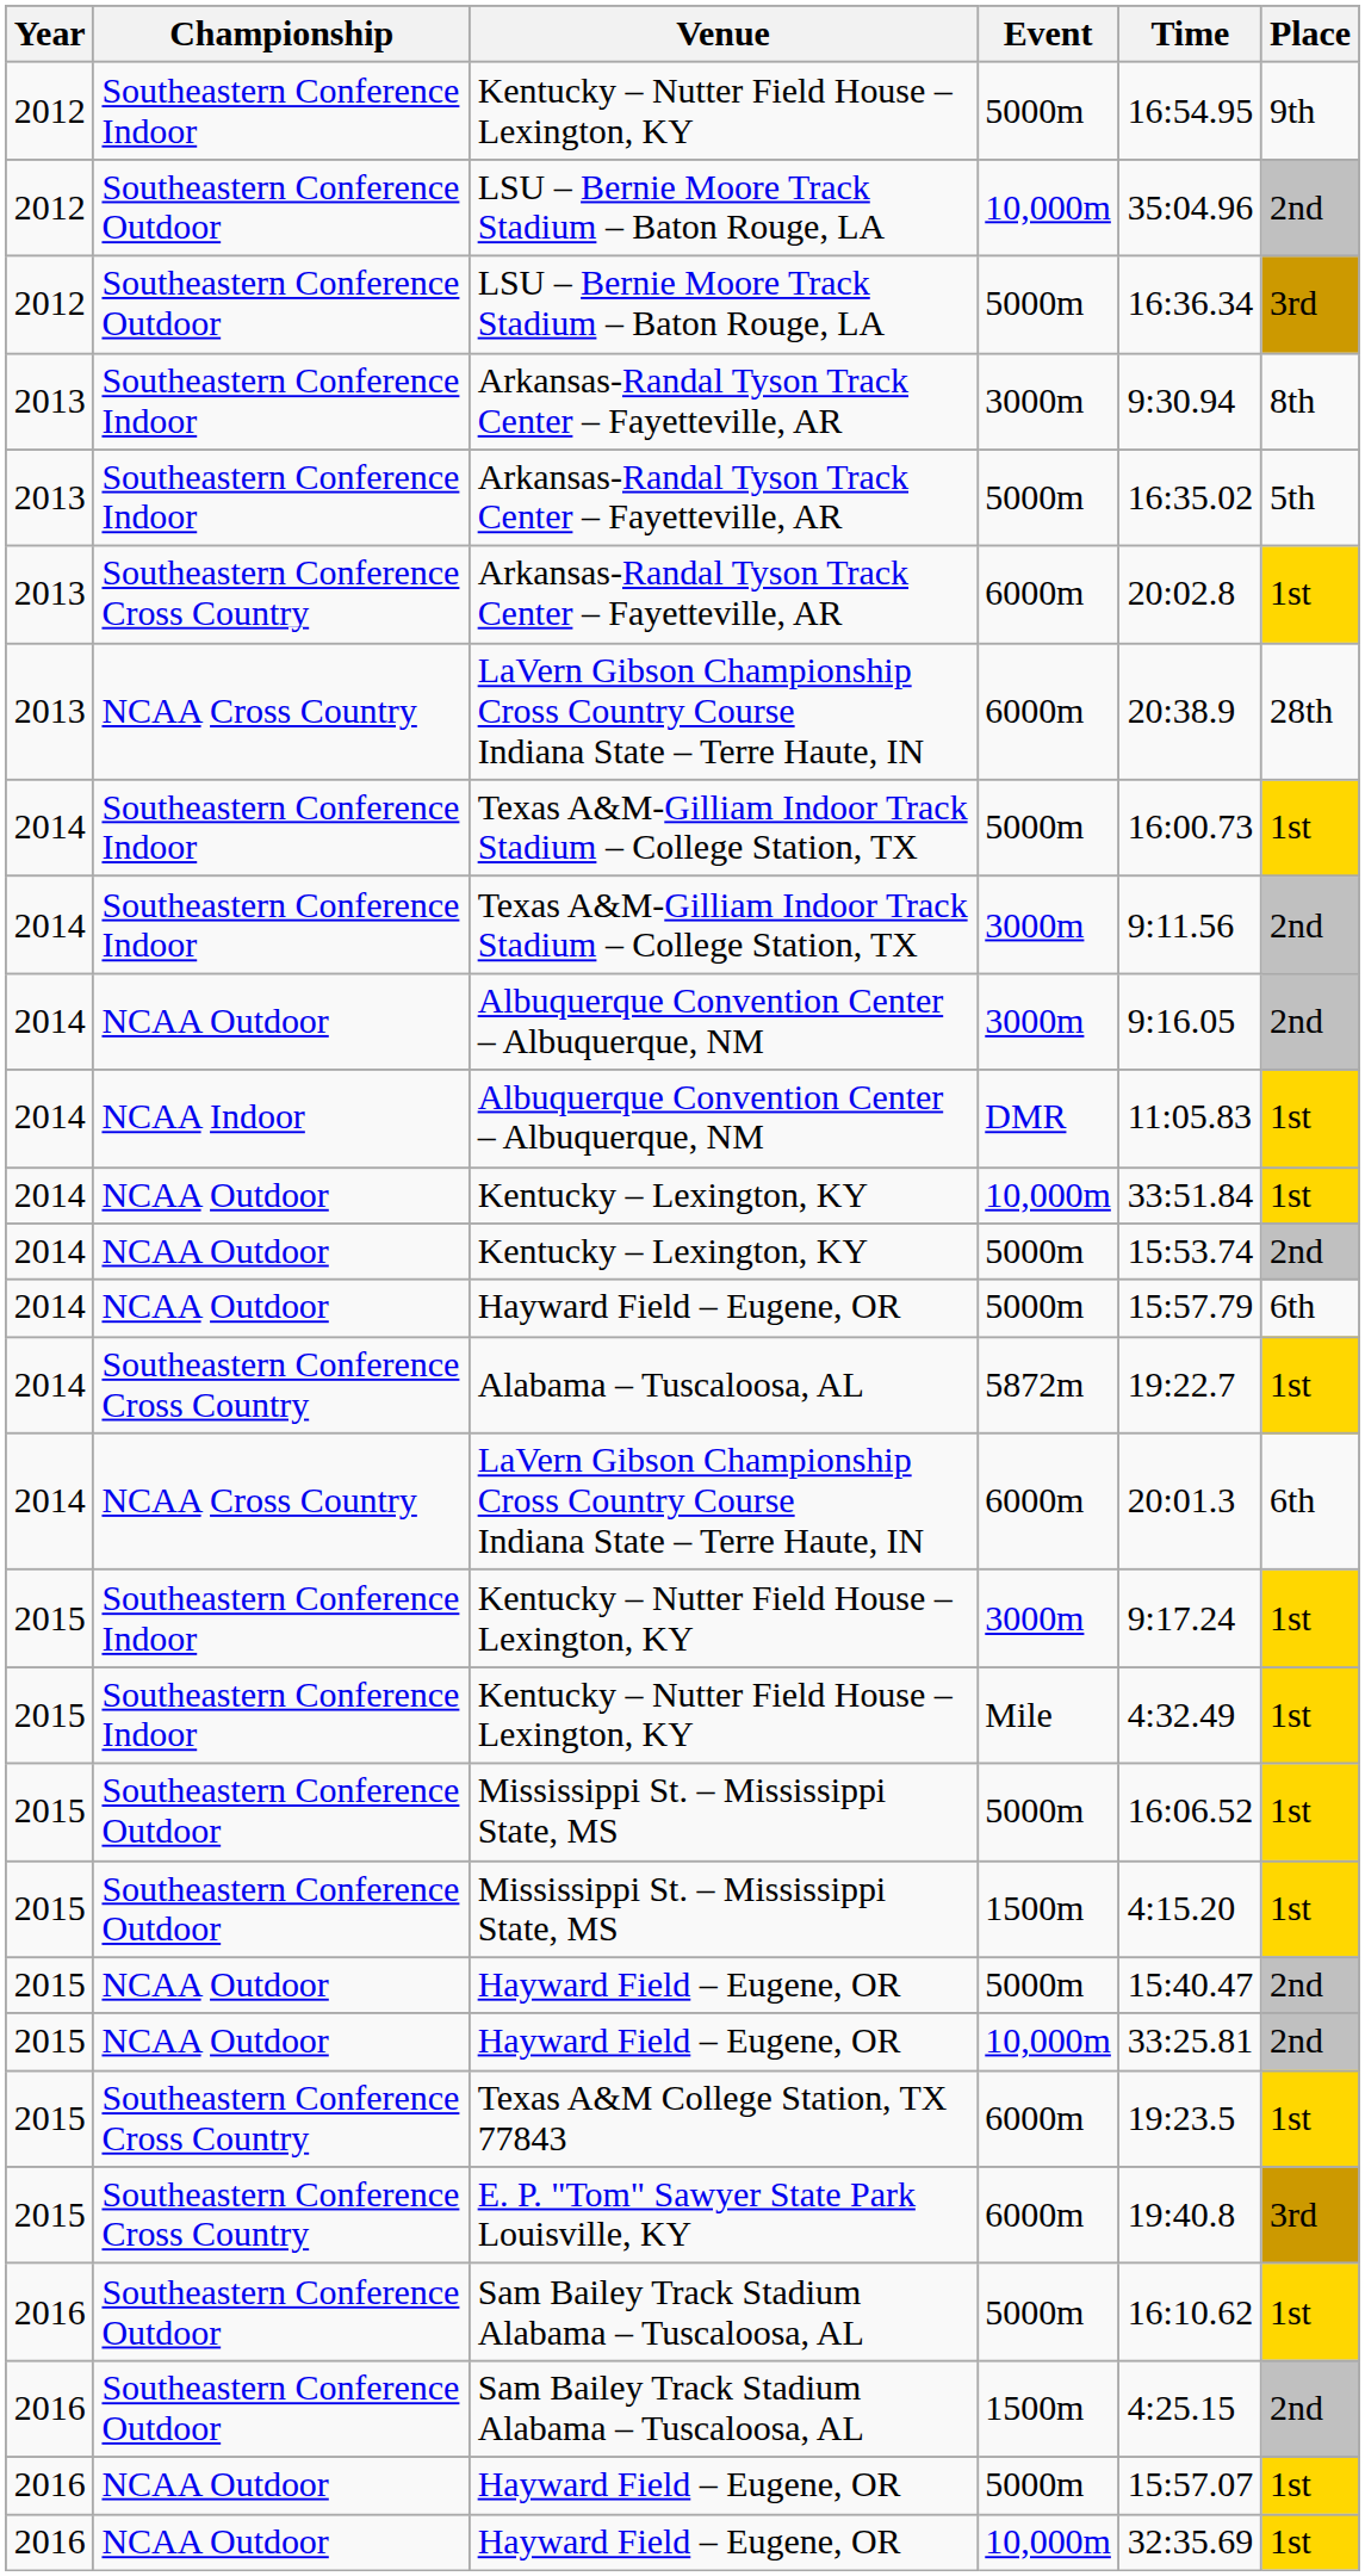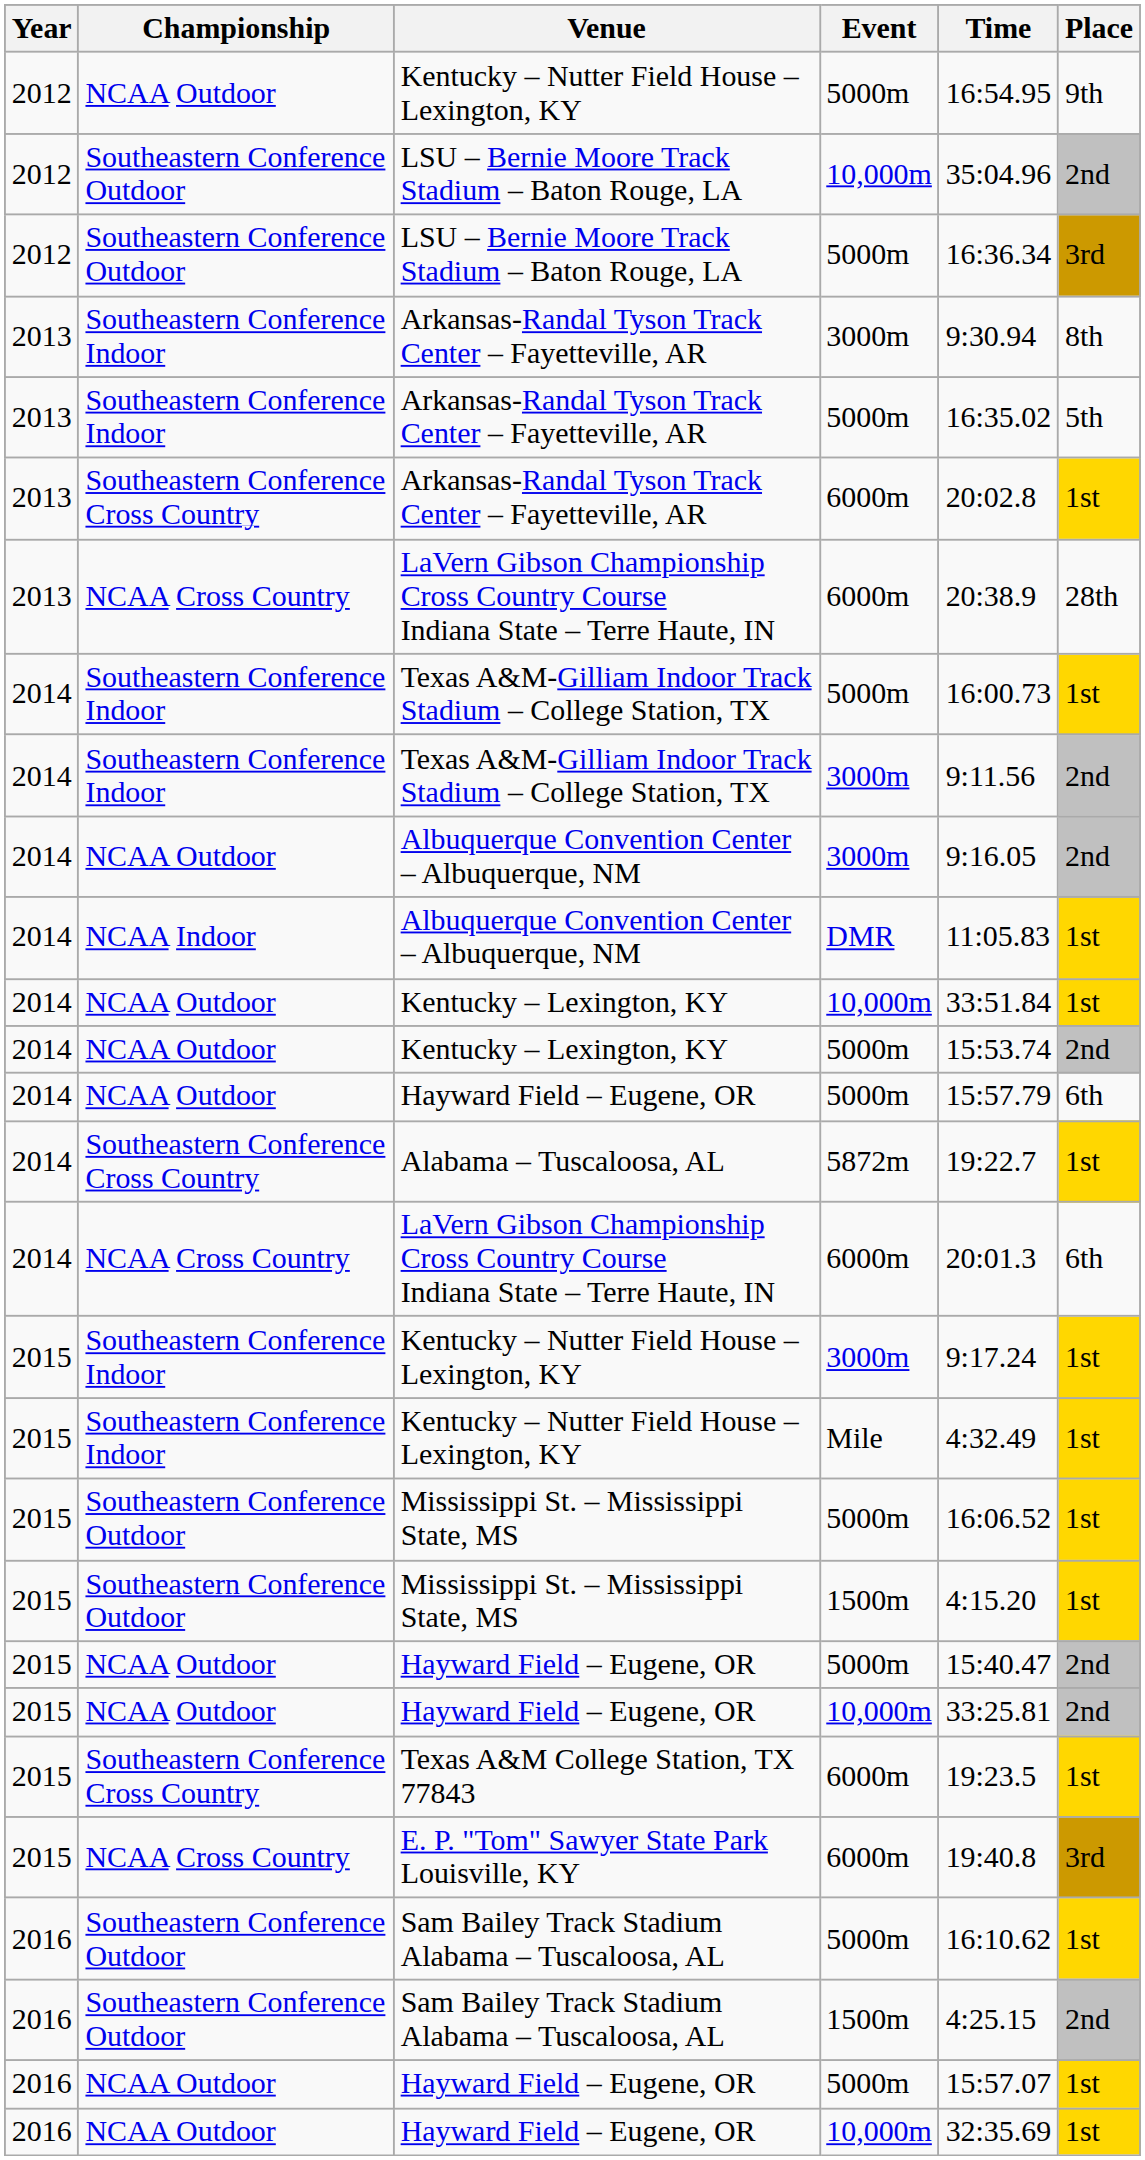 <table class="wikitable sortable">
 <tr>
 <th>Year</th>
 <th>Championship</th>
 <th>Venue</th>
 <th>Event</th>
 <th>Time</th>
 <th>Place</th>
 </tr>
 <tr>
 <td>2012</td>
-<td><a href='#'>Southeastern Conference</a> <a href='#'>Indoor</a></td>
+<td><a href='#'>NCAA</a> <a href='#'>Outdoor</a></td>
 <td>Kentucky – Nutter Field House – Lexington, KY</td>
 <td>5000m</td>
 <td>16:54.95</td>
 <td>9th</td>
 </tr>
 <tr>
 <td>2012</td>
 <td><a href='#'>Southeastern Conference</a> <a href='#'>Outdoor</a></td>
 <td>LSU – <a href='#'>Bernie Moore Track Stadium</a> – Baton Rouge, LA</td>
 <td><a href='#'>10,000m</a></td>
 <td>35:04.96</td>
 <td bgcolor=silver>2nd</td>
 </tr>
 <tr>
 <td>2012</td>
 <td><a href='#'>Southeastern Conference</a> <a href='#'>Outdoor</a></td>
 <td>LSU – <a href='#'>Bernie Moore Track Stadium</a> – Baton Rouge, LA</td>
 <td>5000m</td>
 <td>16:36.34</td>
 <td bgcolor=cc9900>3rd</td>
 </tr>
 <tr>
 <td>2013</td>
 <td><a href='#'>Southeastern Conference</a> <a href='#'>Indoor</a></td>
 <td>Arkansas-<a href='#'>Randal Tyson Track Center</a> – Fayetteville, AR</td>
 <td>3000m</td>
 <td>9:30.94</td>
 <td>8th</td>
 </tr>
 <tr>
 <td>2013</td>
 <td><a href='#'>Southeastern Conference</a> <a href='#'>Indoor</a></td>
 <td>Arkansas-<a href='#'>Randal Tyson Track Center</a> – Fayetteville, AR</td>
 <td>5000m</td>
 <td>16:35.02</td>
 <td>5th</td>
 </tr>
 <tr>
 <td>2013</td>
 <td><a href='#'>Southeastern Conference</a> <a href='#'>Cross Country</a></td>
 <td>Arkansas-<a href='#'>Randal Tyson Track Center</a> – Fayetteville, AR</td>
 <td>6000m</td>
 <td>20:02.8</td>
 <td bgcolor=gold>1st</td>
 </tr>
 <tr>
 <td>2013</td>
 <td><a href='#'>NCAA</a> <a href='#'>Cross Country</a></td>
 <td><a href='#'>LaVern Gibson Championship Cross Country Course</a> <br>Indiana State – Terre Haute, IN</td>
 <td>6000m</td>
 <td>20:38.9</td>
 <td>28th</td>
 </tr>
 <tr>
 <td>2014</td>
 <td><a href='#'>Southeastern Conference</a> <a href='#'>Indoor</a></td>
 <td>Texas A&M-<a href='#'>Gilliam Indoor Track Stadium</a> – College Station, TX</td>
 <td>5000m</td>
 <td>16:00.73</td>
 <td bgcolor=gold>1st</td>
 </tr>
 <tr>
 <td>2014</td>
 <td><a href='#'>Southeastern Conference</a> <a href='#'>Indoor</a></td>
 <td>Texas A&M-<a href='#'>Gilliam Indoor Track Stadium</a> – College Station, TX</td>
 <td><a href='#'>3000m</a></td>
 <td>9:11.56</td>
 <td bgcolor=silver>2nd</td>
 </tr>
 <tr>
 <td>2014</td>
 <td><a href='#'>NCAA Outdoor</a></td>
 <td><a href='#'>Albuquerque Convention Center</a> – Albuquerque, NM</td>
 <td><a href='#'>3000m</a></td>
 <td>9:16.05</td>
 <td bgcolor=silver>2nd</td>
 </tr>
 <tr>
 <td>2014</td>
 <td><a href='#'>NCAA</a> <a href='#'>Indoor</a></td>
 <td><a href='#'>Albuquerque Convention Center</a> – Albuquerque, NM</td>
 <td><a href='#'>DMR</a></td>
 <td>11:05.83</td>
 <td bgcolor=gold>1st</td>
 </tr>
 <tr>
 <td>2014</td>
 <td><a href='#'>NCAA</a> <a href='#'>Outdoor</a></td>
 <td>Kentucky – Lexington, KY</td>
 <td><a href='#'>10,000m</a></td>
 <td>33:51.84</td>
 <td bgcolor=gold>1st</td>
 </tr>
 <tr>
 <td>2014</td>
 <td><a href='#'>NCAA Outdoor</a></td>
 <td>Kentucky – Lexington, KY</td>
 <td>5000m</td>
 <td>15:53.74</td>
 <td bgcolor=silver>2nd</td>
 </tr>
 <tr>
 <td>2014</td>
 <td><a href='#'>NCAA</a> <a href='#'>Outdoor</a></td>
 <td>Hayward Field – Eugene, OR</td>
 <td>5000m</td>
 <td>15:57.79</td>
 <td>6th</td>
 </tr>
 <tr>
 <td>2014</td>
 <td><a href='#'>Southeastern Conference</a> <a href='#'>Cross Country</a></td>
 <td>Alabama – Tuscaloosa, AL</td>
 <td>5872m</td>
 <td>19:22.7</td>
 <td bgcolor=gold>1st</td>
 </tr>
 <tr>
 <td>2014</td>
 <td><a href='#'>NCAA</a> <a href='#'>Cross Country</a></td>
 <td><a href='#'>LaVern Gibson Championship Cross Country Course</a> <br>Indiana State – Terre Haute, IN</td>
 <td>6000m</td>
 <td>20:01.3</td>
 <td>6th</td>
 </tr>
 <tr>
 <td>2015</td>
 <td><a href='#'>Southeastern Conference</a> <a href='#'>Indoor</a></td>
 <td>Kentucky – Nutter Field House – Lexington, KY</td>
 <td><a href='#'>3000m</a></td>
 <td>9:17.24</td>
 <td bgcolor=gold>1st</td>
 </tr>
 <tr>
 <td>2015</td>
 <td><a href='#'>Southeastern Conference</a> <a href='#'>Indoor</a></td>
 <td>Kentucky – Nutter Field House – Lexington, KY</td>
 <td>Mile</td>
 <td>4:32.49</td>
 <td bgcolor=gold>1st</td>
 </tr>
 <tr>
 <td>2015</td>
 <td><a href='#'>Southeastern Conference</a> <a href='#'>Outdoor</a></td>
 <td>Mississippi St. – Mississippi State, MS</td>
 <td>5000m</td>
 <td>16:06.52</td>
 <td bgcolor=gold>1st</td>
 </tr>
 <tr>
 <td>2015</td>
 <td><a href='#'>Southeastern Conference</a> <a href='#'>Outdoor</a></td>
 <td>Mississippi St. – Mississippi State, MS</td>
 <td>1500m</td>
 <td>4:15.20</td>
 <td bgcolor=gold>1st</td>
 </tr>
 <tr>
 <td>2015</td>
 <td><a href='#'>NCAA</a> <a href='#'>Outdoor</a></td>
 <td><a href='#'>Hayward Field</a> – Eugene, OR</td>
 <td>5000m</td>
 <td>15:40.47</td>
 <td bgcolor=silver>2nd</td>
 </tr>
 <tr>
 <td>2015</td>
 <td><a href='#'>NCAA</a> <a href='#'>Outdoor</a></td>
 <td><a href='#'>Hayward Field</a> – Eugene, OR</td>
 <td><a href='#'>10,000m</a></td>
 <td>33:25.81</td>
 <td bgcolor=silver>2nd</td>
 </tr>
 <tr>
 <td>2015</td>
 <td><a href='#'>Southeastern Conference</a> <a href='#'>Cross Country</a></td>
 <td>Texas A&M College Station, TX 77843</td>
 <td>6000m</td>
 <td>19:23.5</td>
 <td bgcolor=gold>1st</td>
 </tr>
 <tr>
 <td>2015</td>
-<td><a href='#'>Southeastern Conference</a> <a href='#'>Cross Country</a></td>
+<td><a href='#'>NCAA</a> <a href='#'>Cross Country</a></td>
 <td><a href='#'>E. P. "Tom" Sawyer State Park</a> Louisville, KY</td>
 <td>6000m</td>
 <td>19:40.8</td>
 <td bgcolor=cc9900>3rd</td>
 </tr>
 <tr>
 <td>2016</td>
 <td><a href='#'>Southeastern Conference</a> <a href='#'>Outdoor</a></td>
 <td>Sam Bailey Track Stadium Alabama – Tuscaloosa, AL</td>
 <td>5000m</td>
 <td>16:10.62</td>
 <td bgcolor=gold>1st</td>
 </tr>
 <tr>
 <td>2016</td>
 <td><a href='#'>Southeastern Conference</a> <a href='#'>Outdoor</a></td>
 <td>Sam Bailey Track Stadium Alabama – Tuscaloosa, AL</td>
 <td>1500m</td>
 <td>4:25.15</td>
 <td bgcolor=silver>2nd</td>
 </tr>
 <tr>
 <td>2016</td>
 <td><a href='#'>NCAA Outdoor</a></td>
 <td><a href='#'>Hayward Field</a> – Eugene, OR</td>
 <td>5000m</td>
 <td>15:57.07</td>
 <td bgcolor=gold>1st</td>
 </tr>
 <tr>
 <td>2016</td>
 <td><a href='#'>NCAA Outdoor</a></td>
 <td><a href='#'>Hayward Field</a> – Eugene, OR</td>
 <td><a href='#'>10,000m</a></td>
 <td>32:35.69</td>
 <td bgcolor=gold>1st</td>
 </tr>
 </table>
